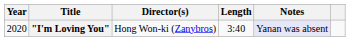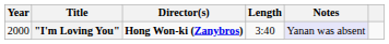 <table class="wikitable plainrowheaders" style="text-align:center;">
 <tr>
 <th scope="col">Year</th>
 <th scope="col">Title</th>
 <th scope="col">Director(s)</th>
 <th scope="col">Length</th>
 <th scope="col">Notes</th>
 <th scope="col" style="width:1em;"></th>
 </tr>
 <tr>
-<td>2020</td>
+<td>2000</td>
 <th scope="row">"I'm Loving You"<br></th>
-<td>Hong Won-ki (<a href='#'>Zanybros</a>)</td>
+<td><strong>Hong Won-ki (<a href='#'>Zanybros</a>)</strong></td>
 <td>3:40</td>
 <td style="background: lavender;">Yanan was absent</td>
 <td style="text-align:center"></td>
 </tr>
 </table>
